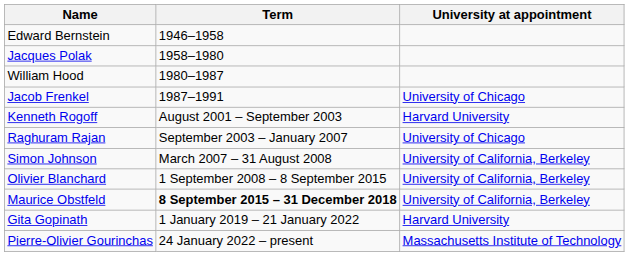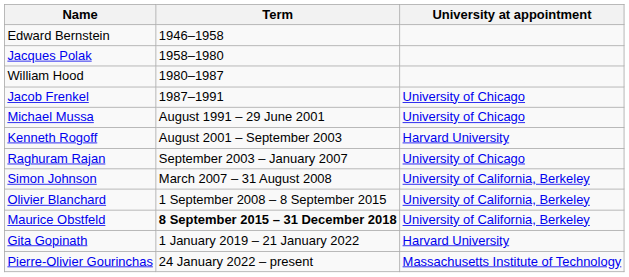 <table class="wikitable">
 <tr>
 <th>Name</th>
 <th>Term</th>
 <th>University at appointment</th>
 </tr>
 <tr>
 <td>Edward Bernstein</td>
 <td>1946–1958</td>
 <td></td>
 </tr>
 <tr>
 <td><a href='#'>Jacques Polak</a></td>
 <td>1958–1980</td>
 <td></td>
 </tr>
 <tr>
 <td>William Hood</td>
 <td>1980–1987</td>
 <td></td>
 </tr>
 <tr>
 <td><a href='#'>Jacob Frenkel</a></td>
 <td>1987–1991</td>
+<td><a href='#'>University of Chicago</a></td>
+</tr>
+<tr>
+<td><a href='#'>Michael Mussa</a></td>
+<td>August 1991 – 29 June 2001</td>
 <td><a href='#'>University of Chicago</a></td>
 </tr>
 <tr>
 <td><a href='#'>Kenneth Rogoff</a></td>
 <td>August 2001 – September 2003</td>
 <td><a href='#'>Harvard University</a></td>
 </tr>
 <tr>
 <td><a href='#'>Raghuram Rajan</a></td>
 <td>September 2003 – January 2007</td>
 <td><a href='#'>University of Chicago</a></td>
 </tr>
 <tr>
 <td><a href='#'>Simon Johnson</a></td>
 <td>March 2007 – 31 August 2008</td>
 <td><a href='#'>University of California, Berkeley</a></td>
 </tr>
 <tr>
 <td><a href='#'>Olivier Blanchard</a></td>
 <td>1 September 2008 – 8 September 2015</td>
 <td><a href='#'>University of California, Berkeley</a></td>
 </tr>
 <tr>
 <td><a href='#'>Maurice Obstfeld</a></td>
 <td><strong>8 September 2015 – 31 December 2018</strong></td>
 <td><a href='#'>University of California, Berkeley</a></td>
 </tr>
 <tr>
 <td><a href='#'>Gita Gopinath</a></td>
 <td>1 January 2019 – 21 January 2022</td>
 <td><a href='#'>Harvard University</a></td>
 </tr>
 <tr>
 <td><a href='#'>Pierre-Olivier Gourinchas</a></td>
 <td>24 January 2022 – present</td>
 <td><a href='#'>Massachusetts Institute of Technology</a></td>
 </tr>
 </table>
